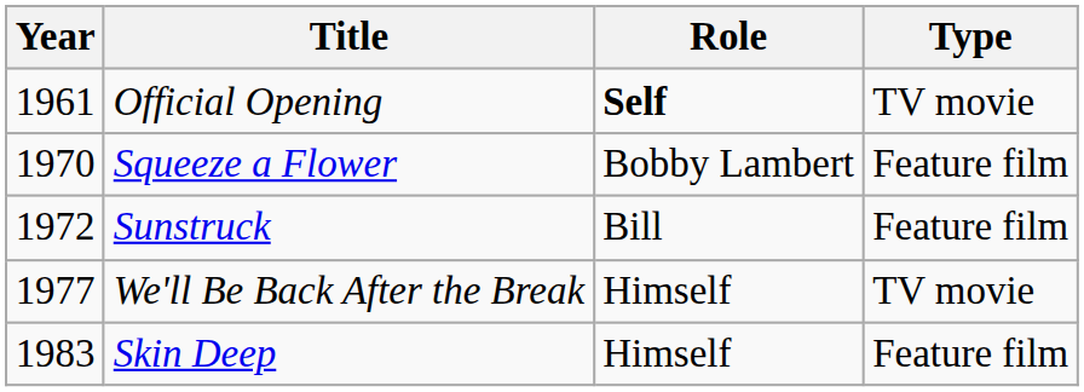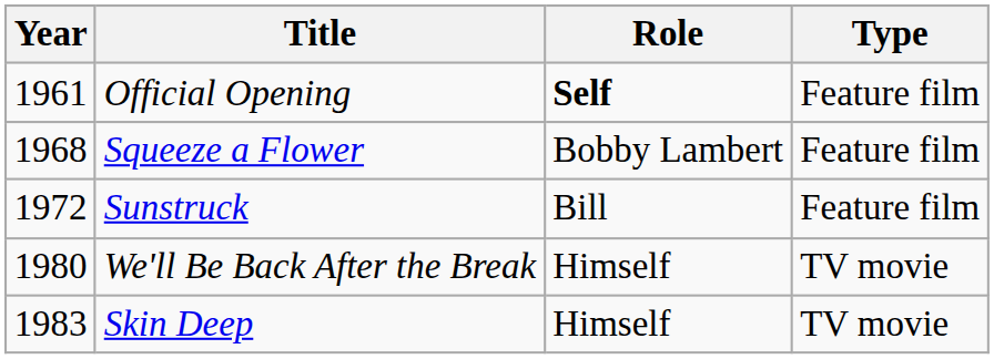 <table class="wikitable">
 <tr>
 <th>Year</th>
 <th>Title</th>
 <th>Role</th>
 <th>Type</th>
 </tr>
 <tr>
 <td>1961</td>
 <td><em>Official Opening</em></td>
 <td><strong>Self</strong></td>
-<td>TV movie</td>
+<td>Feature film</td>
 </tr>
 <tr>
-<td>1970</td>
+<td>1968</td>
 <td><em><a href='#'>Squeeze a Flower</a></em></td>
 <td>Bobby Lambert</td>
 <td>Feature film</td>
 </tr>
 <tr>
 <td>1972</td>
 <td><em><a href='#'>Sunstruck</a></em></td>
 <td>Bill</td>
 <td>Feature film</td>
 </tr>
 <tr>
-<td>1977</td>
+<td>1980</td>
 <td><em>We'll Be Back After the Break</em></td>
 <td>Himself</td>
 <td>TV movie</td>
 </tr>
 <tr>
 <td>1983</td>
 <td><em><a href='#'>Skin Deep</a></em></td>
 <td>Himself</td>
-<td>Feature film</td>
+<td>TV movie</td>
 </tr>
 </table>
